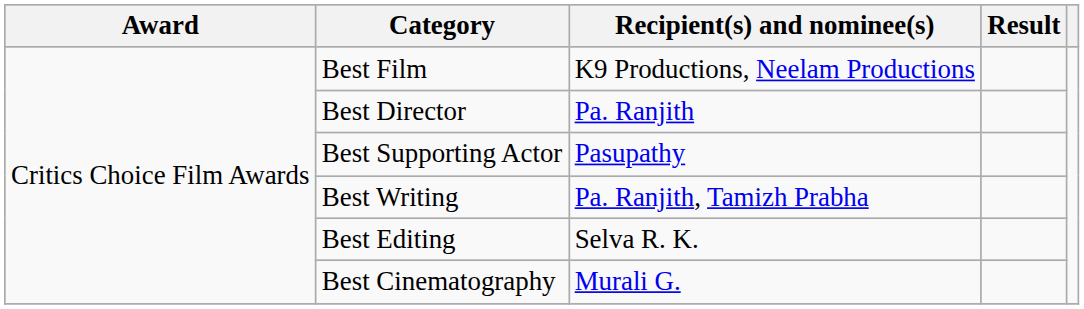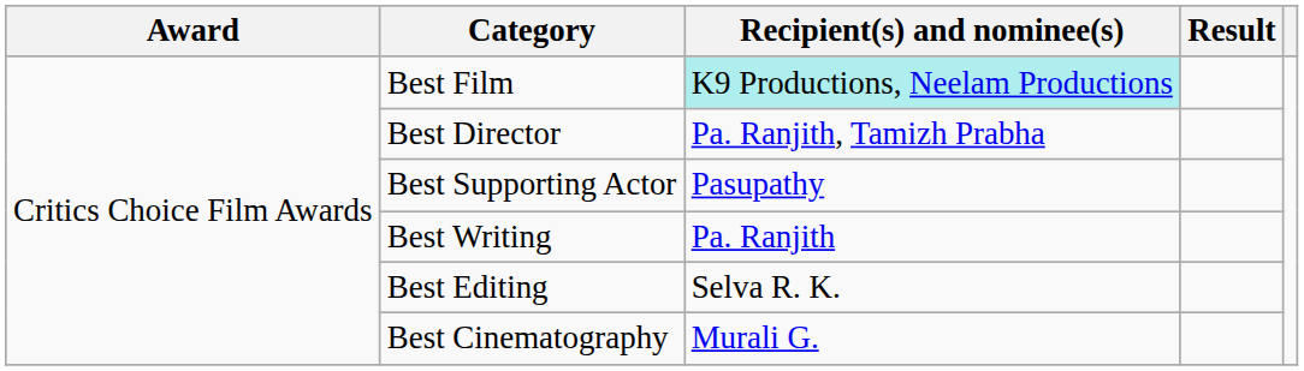 <table class="wikitable unsortable">
 <tr>
 <th>Award</th>
 <th>Category</th>
 <th>Recipient(s) and nominee(s)</th>
 <th>Result</th>
 <th></th>
 </tr>
 <tr>
 <td rowspan="6" scope="row">Critics Choice Film Awards</td>
 <td>Best Film</td>
-<td>K9 Productions, <a href='#'>Neelam Productions</a></td>
+<td style="background: paleturquoise;">K9 Productions, <a href='#'>Neelam Productions</a></td>
 <td></td>
 <td rowspan="6" style="text-align:center;"><br><br></td>
 </tr>
 <tr>
 <td>Best Director</td>
-<td><a href='#'>Pa. Ranjith</a></td>
+<td><a href='#'>Pa. Ranjith</a>, <a href='#'>Tamizh Prabha</a></td>
 <td></td>
 </tr>
 <tr>
 <td>Best Supporting Actor</td>
 <td><a href='#'>Pasupathy</a></td>
 <td></td>
 </tr>
 <tr>
 <td>Best Writing</td>
-<td><a href='#'>Pa. Ranjith</a>, <a href='#'>Tamizh Prabha</a></td>
+<td><a href='#'>Pa. Ranjith</a></td>
 <td></td>
 </tr>
 <tr>
 <td>Best Editing</td>
 <td>Selva R. K.</td>
 <td></td>
 </tr>
 <tr>
 <td>Best Cinematography</td>
 <td><a href='#'>Murali G.</a></td>
 <td></td>
 </tr>
 </table>
